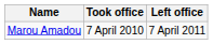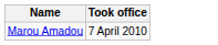 <table class="wikitable">
 <tr>
 <th>Name</th>
 <th>Took office</th>
-<th>Left office</th>
 </tr>
 <tr>
 <td><a href='#'>Marou Amadou</a></td>
 <td>7 April 2010</td>
-<td>7 April 2011</td>
 </tr>
 </table>
